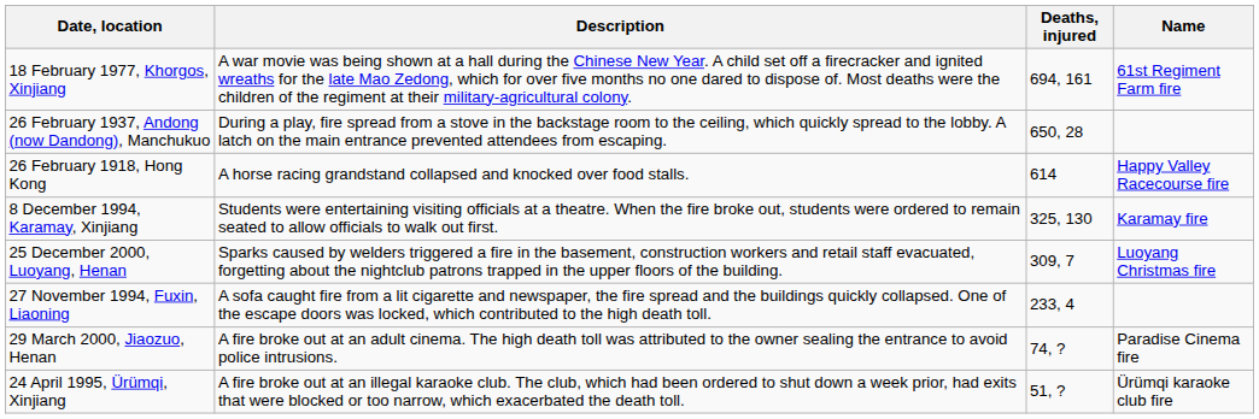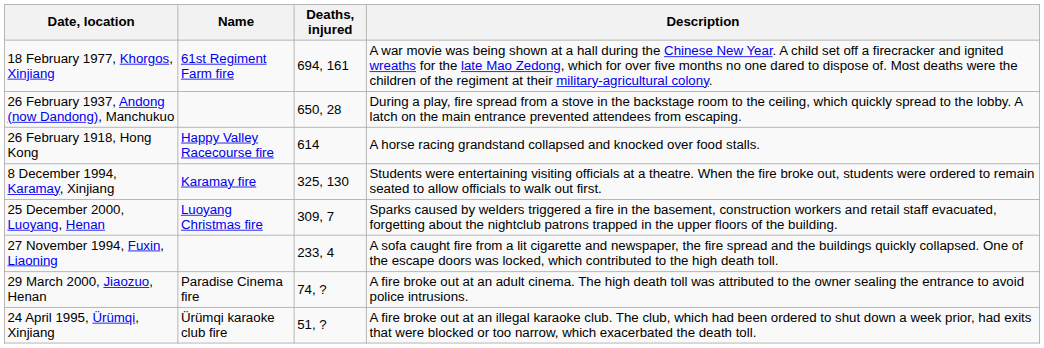 <table class="wikitable sortable" id="stripe" style="width:%;">
 <tr>
 <th>Date, location</th>
+<th>Name</th>
+<th>Deaths, injured</th>
 <th>Description</th>
-<th>Deaths, injured</th>
-<th>Name</th>
 </tr>
 <tr>
 <td>18 February 1977, <a href='#'>Khorgos</a>, <a href='#'>Xinjiang</a></td>
+<td><a href='#'>61st Regiment Farm fire</a></td>
+<td>694, 161</td>
 <td>A war movie was being shown at a hall during the <a href='#'>Chinese New Year</a>. A child set off a firecracker and ignited <a href='#'>wreaths</a> for the <a href='#'>late Mao Zedong</a>, which for over five months no one dared to dispose of. Most deaths were the children of the regiment at their <a href='#'>military-agricultural colony</a>.</td>
-<td>694, 161</td>
-<td><a href='#'>61st Regiment Farm fire</a></td>
 </tr>
 <tr>
 <td>26 February 1937, <a href='#'>Andong (now Dandong)</a>, Manchukuo</td>
+<td></td>
+<td>650, 28</td>
 <td>During a play, fire spread from a stove in the backstage room to the ceiling, which quickly spread to the lobby. A latch on the main entrance prevented attendees from escaping.</td>
-<td>650, 28</td>
-<td></td>
 </tr>
 <tr>
 <td>26 February 1918, Hong Kong</td>
+<td><a href='#'>Happy Valley Racecourse fire</a></td>
+<td>614</td>
 <td>A horse racing grandstand collapsed and knocked over food stalls.</td>
-<td>614</td>
-<td><a href='#'>Happy Valley Racecourse fire</a></td>
 </tr>
 <tr>
 <td>8 December 1994, <a href='#'>Karamay</a>, Xinjiang</td>
+<td><a href='#'>Karamay fire</a></td>
+<td>325, 130</td>
 <td>Students were entertaining visiting officials at a theatre. When the fire broke out, students were ordered to remain seated to allow officials to walk out first.</td>
-<td>325, 130</td>
-<td><a href='#'>Karamay fire</a></td>
 </tr>
 <tr>
 <td>25 December 2000, <a href='#'>Luoyang</a>, <a href='#'>Henan</a></td>
+<td><a href='#'>Luoyang Christmas fire</a></td>
+<td>309, 7</td>
 <td>Sparks caused by welders triggered a fire in the basement, construction workers and retail staff evacuated, forgetting about the nightclub patrons trapped in the upper floors of the building.</td>
-<td>309, 7</td>
-<td><a href='#'>Luoyang Christmas fire</a></td>
 </tr>
 <tr>
 <td>27 November 1994, <a href='#'>Fuxin</a>, <a href='#'>Liaoning</a></td>
+<td></td>
+<td>233, 4</td>
 <td>A sofa caught fire from a lit cigarette and newspaper, the fire spread and the buildings quickly collapsed. One of the escape doors was locked, which contributed to the high death toll.</td>
-<td>233, 4</td>
-<td></td>
 </tr>
 <tr>
 <td>29 March 2000, <a href='#'>Jiaozuo</a>, Henan</td>
+<td>Paradise Cinema fire</td>
+<td>74, ?</td>
 <td>A fire broke out at an adult cinema. The high death toll was attributed to the owner sealing the entrance to avoid police intrusions.</td>
-<td>74, ?</td>
-<td>Paradise Cinema fire</td>
 </tr>
 <tr>
 <td>24 April 1995, <a href='#'>Ürümqi</a>, Xinjiang</td>
+<td>Ürümqi karaoke club fire</td>
+<td>51, ?</td>
 <td>A fire broke out at an illegal karaoke club. The club, which had been ordered to shut down a week prior, had exits that were blocked or too narrow, which exacerbated the death toll.</td>
-<td>51, ?</td>
-<td>Ürümqi karaoke club fire</td>
 </tr>
 </table>
